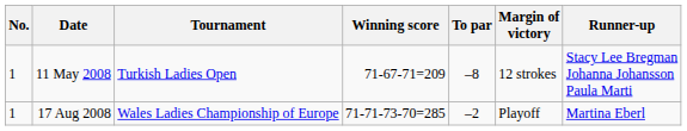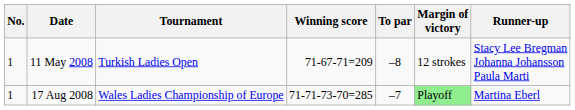 <table class="wikitable" style="font-size:95%;">
 <tr>
 <th>No.</th>
 <th>Date</th>
 <th>Tournament</th>
 <th>Winning score</th>
 <th>To par</th>
 <th>Margin of<br>victory</th>
 <th>Runner-up</th>
 </tr>
 <tr>
 <td>1</td>
 <td align=right>11 May <a href='#'>2008</a></td>
 <td><a href='#'>Turkish Ladies Open</a></td>
 <td align=right>71-67-71=209</td>
 <td align=center>–8</td>
 <td>12 strokes</td>
 <td> <a href='#'>Stacy Lee Bregman</a><br> <a href='#'>Johanna Johansson</a><br> <a href='#'>Paula Marti</a></td>
 </tr>
 <tr>
 <td>1</td>
 <td align=right>17 Aug 2008</td>
 <td><a href='#'>Wales Ladies Championship of Europe</a></td>
 <td align=right>71-71-73-70=285</td>
-<td align=center>–2</td>
-<td>Playoff</td>
+<td align=center>–7</td>
+<td style="background: lightgreen;">Playoff</td>
 <td> <a href='#'>Martina Eberl</a></td>
 </tr>
 </table>
